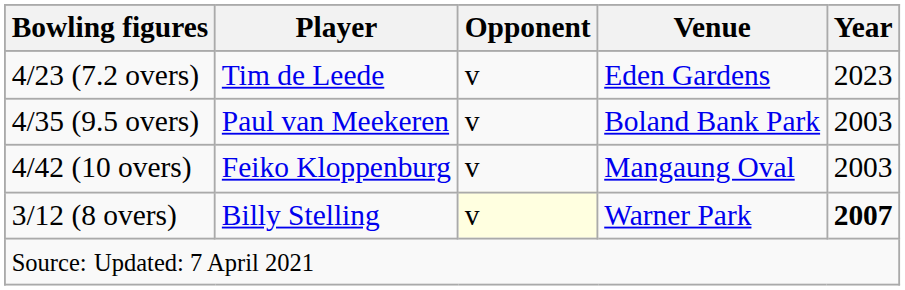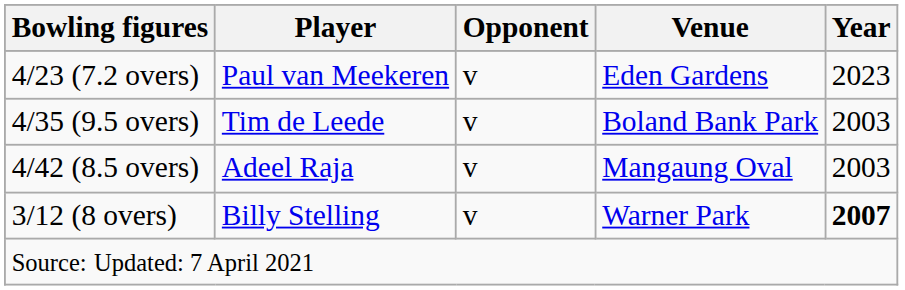 <table class="wikitable">
 <tr style="text-align: center;">
 <th style="text-align: center;" scope="col"><strong>Bowling figures</strong></th>
 <th style="text-align: center;" scope="col"><strong>Player</strong></th>
 <th style="text-align: center;" scope="col"><strong>Opponent</strong></th>
 <th style="text-align: center;" scope="col"><strong>Venue</strong></th>
 <th style="text-align: center;" scope="col"><strong>Year</strong></th>
 </tr>
 <tr>
 <td>4/23 (7.2 overs)</td>
-<td><a href='#'>Tim de Leede</a></td>
+<td><a href='#'>Paul van Meekeren</a></td>
 <td>v </td>
 <td><a href='#'>Eden Gardens</a></td>
 <td>2023</td>
 </tr>
 <tr>
 <td>4/35 (9.5 overs)</td>
-<td><a href='#'>Paul van Meekeren</a></td>
+<td><a href='#'>Tim de Leede</a></td>
 <td>v </td>
 <td><a href='#'>Boland Bank Park</a></td>
 <td>2003</td>
 </tr>
 <tr>
-<td>4/42 (10 overs)</td>
-<td><a href='#'>Feiko Kloppenburg</a></td>
+<td>4/42 (8.5 overs)</td>
+<td><a href='#'>Adeel Raja</a></td>
 <td>v </td>
 <td><a href='#'>Mangaung Oval</a></td>
 <td>2003</td>
 </tr>
 <tr>
 <td>3/12 (8 overs)</td>
 <td><a href='#'>Billy Stelling</a></td>
-<td style="background: lightyellow;">v </td>
+<td>v </td>
 <td><a href='#'>Warner Park</a></td>
 <td><strong>2007</strong></td>
 </tr>
 <tr>
 <td colspan=5><small>Source:</small> <small>Updated: 7 April 2021</small></td>
 </tr>
 </table>
